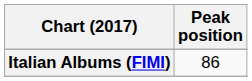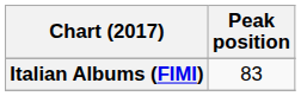 <table class="wikitable plainrowheaders" style="text-align:center">
 <tr>
 <th scope="col">Chart (2017)</th>
 <th scope="col">Peak<br> position</th>
 </tr>
 <tr>
 </tr>
 <tr>
 </tr>
 <tr>
 <th scope="row">Italian Albums (<a href='#'>FIMI</a>)</th>
-<td>86</td>
+<td>83</td>
 </tr>
 <tr>
 </tr>
 <tr>
 </tr>
 </table>
